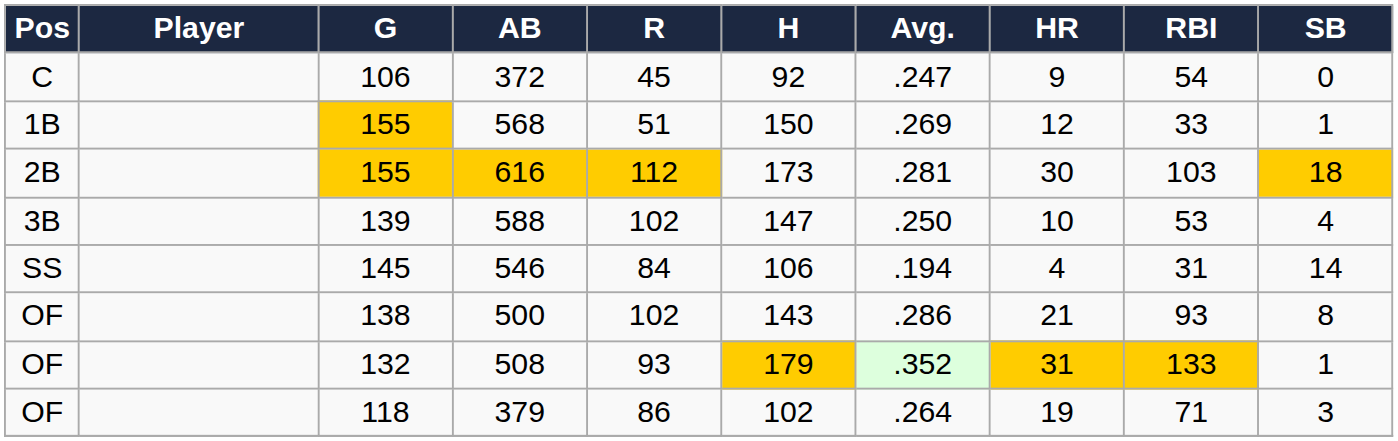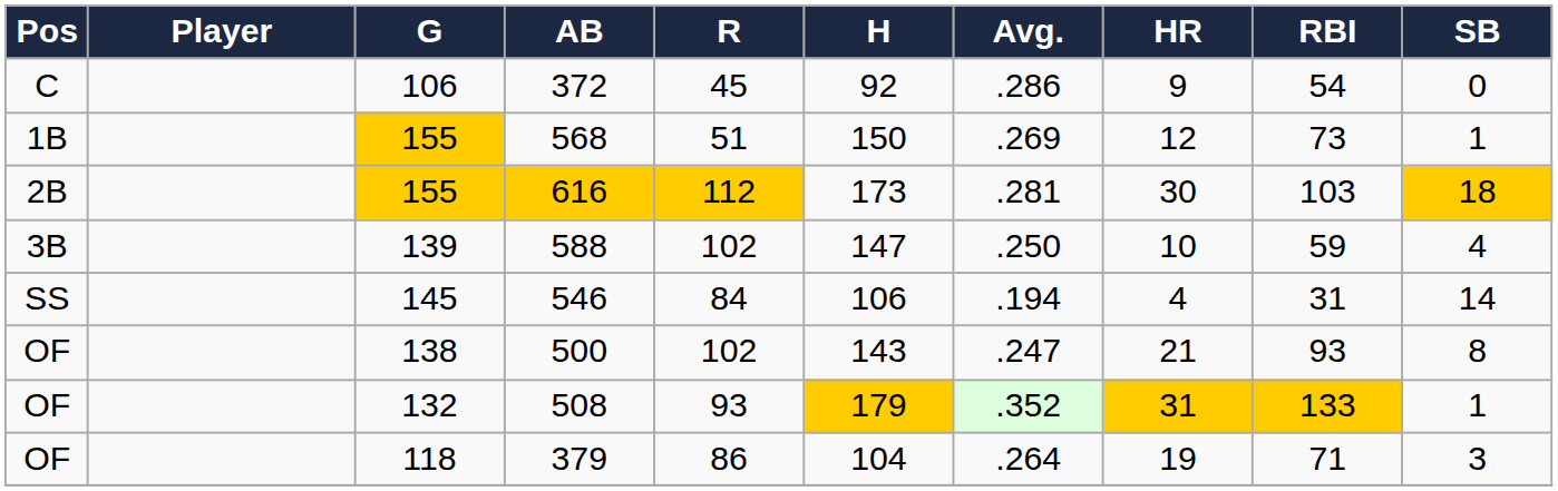 <table class="wikitable sortable">
 <tr>
 <th style="background:#1c2841;color:white;" width="5%">Pos</th>
 <th style="background:#1c2841;color:white;" width="16%">Player</th>
 <th style="background:#1c2841;color:white;" width="9%">G</th>
 <th style="background:#1c2841;color:white;" width="9%">AB</th>
 <th style="background:#1c2841;color:white;" width="9%">R</th>
 <th style="background:#1c2841;color:white;" width="9%">H</th>
 <th style="background:#1c2841;color:white;" width="9%">Avg.</th>
 <th style="background:#1c2841;color:white;" width="9%">HR</th>
 <th style="background:#1c2841;color:white;" width="9%">RBI</th>
 <th style="background:#1c2841;color:white;" width="9%">SB</th>
 </tr>
 <tr align="center">
 <td>C</td>
 <td></td>
 <td>106</td>
 <td>372</td>
 <td>45</td>
 <td>92</td>
-<td>.247</td>
+<td>.286</td>
 <td>9</td>
 <td>54</td>
 <td>0</td>
 </tr>
 <tr align="center">
 <td>1B</td>
 <td></td>
 <td bgcolor="#FFCC00">155</td>
 <td>568</td>
 <td>51</td>
 <td>150</td>
 <td>.269</td>
 <td>12</td>
-<td>33</td>
+<td>73</td>
 <td>1</td>
 </tr>
 <tr align="center">
 <td>2B</td>
 <td></td>
 <td bgcolor="#FFCC00">155</td>
 <td bgcolor="#FFCC00">616</td>
 <td bgcolor="#FFCC00">112</td>
 <td>173</td>
 <td>.281</td>
 <td>30</td>
 <td>103</td>
 <td bgcolor="#FFCC00">18</td>
 </tr>
 <tr align="center">
 <td>3B</td>
 <td></td>
 <td>139</td>
 <td>588</td>
 <td>102</td>
 <td>147</td>
 <td>.250</td>
 <td>10</td>
-<td>53</td>
+<td>59</td>
 <td>4</td>
 </tr>
 <tr align="center">
 <td>SS</td>
 <td></td>
 <td>145</td>
 <td>546</td>
 <td>84</td>
 <td>106</td>
 <td>.194</td>
 <td>4</td>
 <td>31</td>
 <td>14</td>
 </tr>
 <tr align="center">
 <td>OF</td>
 <td></td>
 <td>138</td>
 <td>500</td>
 <td>102</td>
 <td>143</td>
-<td>.286</td>
+<td>.247</td>
 <td>21</td>
 <td>93</td>
 <td>8</td>
 </tr>
 <tr align="center">
 <td>OF</td>
 <td></td>
 <td>132</td>
 <td>508</td>
 <td>93</td>
 <td bgcolor="#FFCC00">179</td>
 <td bgcolor="#DDFFDD">.352</td>
 <td bgcolor="#FFCC00">31</td>
 <td bgcolor="#FFCC00">133</td>
 <td>1</td>
 </tr>
 <tr align="center">
 <td>OF</td>
 <td></td>
 <td>118</td>
 <td>379</td>
 <td>86</td>
-<td>102</td>
+<td>104</td>
 <td>.264</td>
 <td>19</td>
 <td>71</td>
 <td>3</td>
 </tr>
 <tr align="center">
 </tr>
 </table>
